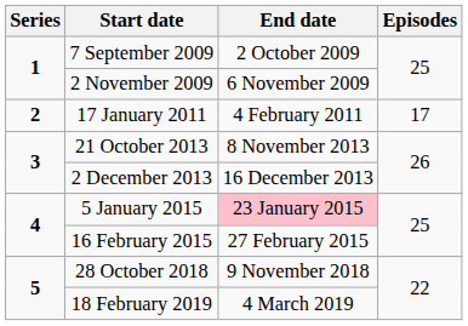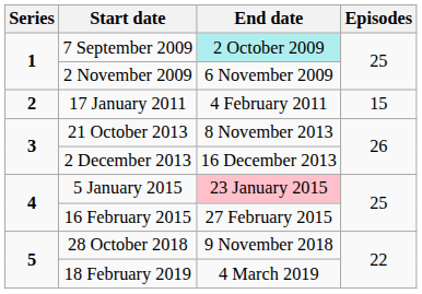 <table class="wikitable" style="text-align:center;">
 <tr>
 <th>Series</th>
 <th>Start date</th>
 <th>End date</th>
 <th>Episodes</th>
 </tr>
 <tr>
 <td rowspan="2"><strong>1</strong></td>
 <td>7 September 2009</td>
-<td>2 October 2009</td>
+<td style="background: paleturquoise;">2 October 2009</td>
 <td rowspan="2">25</td>
 </tr>
 <tr>
 <td>2 November 2009</td>
 <td>6 November 2009</td>
 </tr>
 <tr>
 <td><strong>2</strong></td>
 <td>17 January 2011</td>
 <td>4 February 2011</td>
-<td>17</td>
+<td>15</td>
 </tr>
 <tr>
 <td rowspan="2"><strong>3</strong></td>
 <td>21 October 2013</td>
 <td>8 November 2013</td>
 <td rowspan="2">26</td>
 </tr>
 <tr>
 <td>2 December 2013</td>
 <td>16 December 2013</td>
 </tr>
 <tr>
 <td rowspan="2"><strong>4</strong></td>
 <td>5 January 2015</td>
 <td style="background: pink;">23 January 2015</td>
 <td rowspan="2">25</td>
 </tr>
 <tr>
 <td>16 February 2015</td>
 <td>27 February 2015</td>
 </tr>
 <tr>
 <td rowspan="2"><strong>5</strong></td>
 <td>28 October 2018</td>
 <td>9 November 2018</td>
 <td rowspan="2">22</td>
 </tr>
 <tr>
 <td>18 February 2019</td>
 <td>4 March 2019</td>
 </tr>
 </table>
